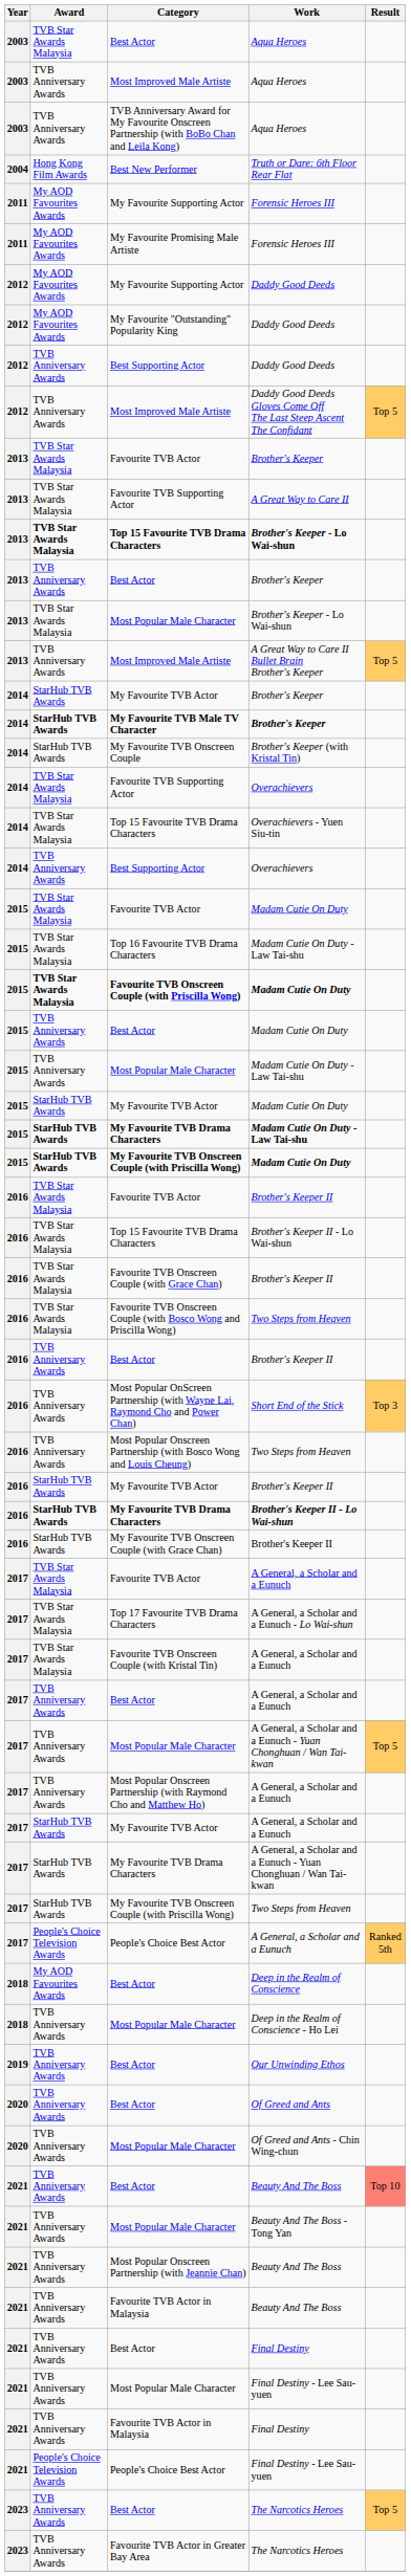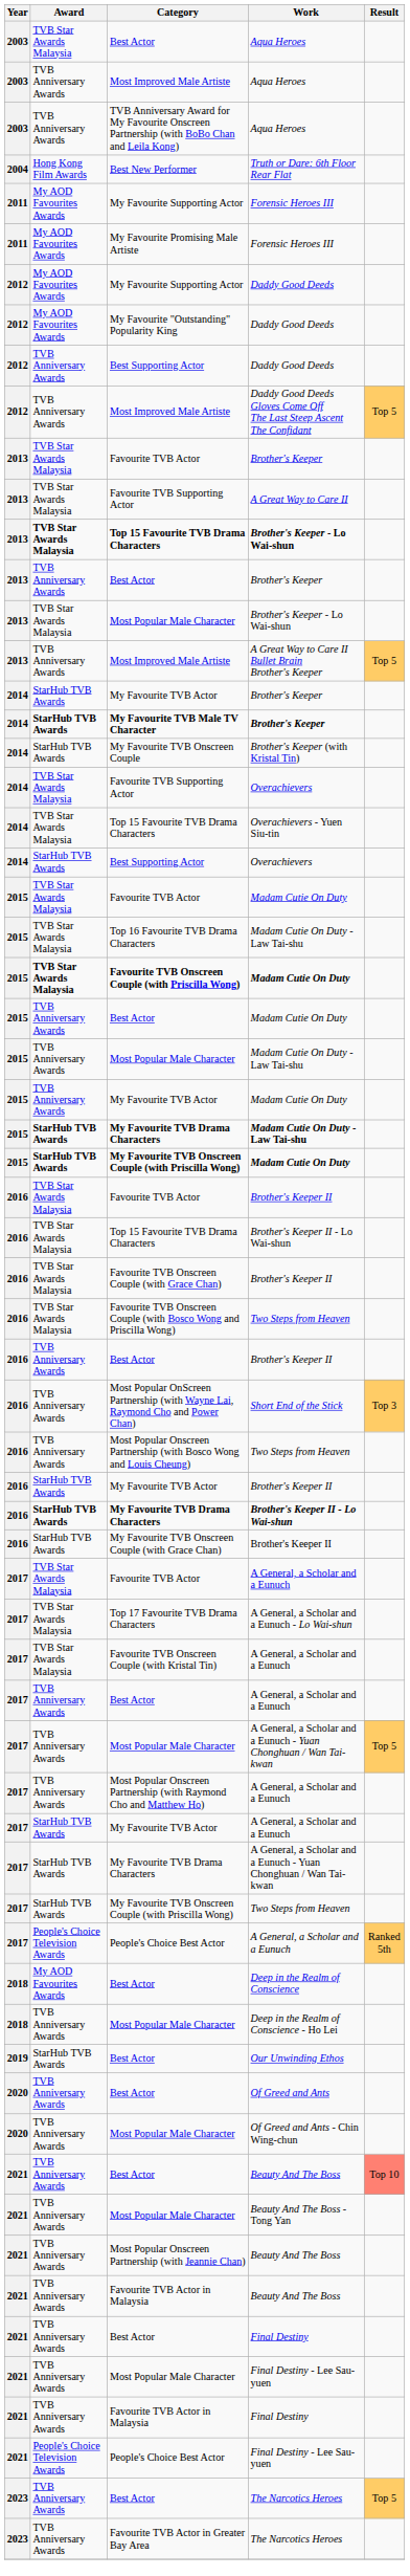 <table class="wikitable plainrowheaders sortable">
 <tr>
 <th scope="col">Year</th>
 <th scope="col">Award</th>
 <th scope="col">Category</th>
 <th scope="col">Work</th>
 <th scope="col">Result</th>
 </tr>
 <tr>
 <th scope="row">2003</th>
 <td><a href='#'>TVB Star Awards Malaysia</a></td>
 <td><a href='#'>Best Actor</a></td>
 <td><em><a href='#'>Aqua Heroes</a></em></td>
 <td></td>
 </tr>
 <tr>
 <th scope="row">2003</th>
 <td>TVB Anniversary Awards</td>
 <td><a href='#'>Most Improved Male Artiste</a></td>
 <td><em>Aqua Heroes</em></td>
 <td></td>
 </tr>
 <tr>
 <th scope="row">2003</th>
 <td>TVB Anniversary Awards</td>
 <td>TVB Anniversary Award for My Favourite Onscreen Partnership (with <a href='#'>BoBo Chan</a> and <a href='#'>Leila Kong</a>)</td>
 <td><em>Aqua Heroes</em></td>
 <td></td>
 </tr>
 <tr>
 <th scope="row">2004</th>
 <td><a href='#'>Hong Kong Film Awards</a></td>
 <td><a href='#'>Best New Performer</a></td>
 <td><em><a href='#'>Truth or Dare: 6th Floor Rear Flat</a></em></td>
 <td></td>
 </tr>
 <tr>
 <th scope="row">2011</th>
 <td><a href='#'>My AOD Favourites Awards</a></td>
 <td>My Favourite Supporting Actor</td>
 <td><em><a href='#'>Forensic Heroes III</a></em></td>
 <td></td>
 </tr>
 <tr>
 <th scope="row">2011</th>
 <td><a href='#'>My AOD Favourites Awards</a></td>
 <td>My Favourite Promising Male Artiste</td>
 <td><em>Forensic Heroes III</em></td>
 <td></td>
 </tr>
 <tr>
 <th scope="row">2012</th>
 <td><a href='#'>My AOD Favourites Awards</a></td>
 <td>My Favourite Supporting Actor</td>
 <td><em><a href='#'>Daddy Good Deeds</a></em></td>
 <td></td>
 </tr>
 <tr>
 <th scope="row">2012</th>
 <td><a href='#'>My AOD Favourites Awards</a></td>
 <td>My Favourite "Outstanding" Popularity King</td>
 <td><em>Daddy Good Deeds</em></td>
 <td></td>
 </tr>
 <tr>
 <th scope="row">2012</th>
 <td><a href='#'>TVB Anniversary Awards</a></td>
 <td><a href='#'>Best Supporting Actor</a></td>
 <td><em>Daddy Good Deeds</em></td>
 <td></td>
 </tr>
 <tr>
 <th scope="row">2012</th>
 <td>TVB Anniversary Awards</td>
 <td><a href='#'>Most Improved Male Artiste</a></td>
 <td><em>Daddy Good Deeds</em><br><em><a href='#'>Gloves Come Off</a></em><br><em><a href='#'>The Last Steep Ascent</a></em><br><em><a href='#'>The Confidant</a></em></td>
 <td style="background-color:#ffcc66; text-align:center;">Top 5</td>
 </tr>
 <tr>
 <th scope="row">2013</th>
 <td><a href='#'>TVB Star Awards Malaysia</a></td>
 <td>Favourite TVB Actor</td>
 <td><em><a href='#'>Brother's Keeper</a></em></td>
 <td></td>
 </tr>
 <tr>
 <th scope="row">2013</th>
 <td>TVB Star Awards Malaysia</td>
 <td>Favourite TVB Supporting Actor</td>
 <td><em><a href='#'>A Great Way to Care II</a></em></td>
 <td></td>
 </tr>
 <tr>
 <th scope="row">2013</th>
 <td><strong> TVB Star Awards Malaysia </strong></td>
 <td><strong> Top 15 Favourite TVB Drama Characters </strong></td>
 <td><strong> <em> Brother's Keeper</em> - Lo Wai-shun </strong></td>
 <td></td>
 </tr>
 <tr>
 <th scope="row">2013</th>
 <td><a href='#'>TVB Anniversary Awards</a></td>
 <td><a href='#'>Best Actor</a></td>
 <td><em>Brother's Keeper</em></td>
 <td></td>
 </tr>
 <tr>
 <th scope="row">2013</th>
 <td>TVB Star Awards Malaysia</td>
 <td><a href='#'>Most Popular Male Character</a></td>
 <td><em>Brother's Keeper</em> - Lo Wai-shun</td>
 <td></td>
 </tr>
 <tr>
 <th scope="row">2013</th>
 <td>TVB Anniversary Awards</td>
 <td><a href='#'>Most Improved Male Artiste</a></td>
 <td><em>A Great Way to Care II</em><br><em><a href='#'>Bullet Brain</a></em><br><em>Brother's Keeper</em></td>
 <td style="background-color:#ffcc66; text-align:center;">Top 5</td>
 </tr>
 <tr>
 <th scope="row">2014</th>
 <td><a href='#'>StarHub TVB Awards</a></td>
 <td>My Favourite TVB Actor</td>
 <td><em>Brother's Keeper</em></td>
 <td></td>
 </tr>
 <tr>
 <th scope="row">2014</th>
 <td><strong> StarHub TVB Awards </strong></td>
 <td><strong> My Favourite TVB Male TV Character </strong></td>
 <td><strong><em>Brother's Keeper</em></strong></td>
 <td></td>
 </tr>
 <tr>
 <th scope="row">2014</th>
 <td>StarHub TVB Awards</td>
 <td>My Favourite TVB Onscreen Couple</td>
 <td><em>Brother's Keeper</em> (with <a href='#'>Kristal Tin</a>)</td>
 <td></td>
 </tr>
 <tr>
 <th scope="row">2014</th>
 <td><a href='#'>TVB Star Awards Malaysia</a></td>
 <td>Favourite TVB Supporting Actor</td>
 <td><em><a href='#'>Overachievers</a></em></td>
 <td></td>
 </tr>
 <tr>
 <th scope="row">2014</th>
 <td>TVB Star Awards Malaysia</td>
 <td>Top 15 Favourite TVB Drama Characters</td>
 <td><em>Overachievers</em> - Yuen Siu-tin</td>
 <td></td>
 </tr>
 <tr>
 <th scope="row">2014</th>
-<td><a href='#'>TVB Anniversary Awards</a></td>
+<td><a href='#'>StarHub TVB Awards</a></td>
 <td><a href='#'>Best Supporting Actor</a></td>
 <td><em>Overachievers</em></td>
 <td></td>
 </tr>
 <tr>
 <th scope="row">2015</th>
 <td><a href='#'>TVB Star Awards Malaysia</a></td>
 <td>Favourite TVB Actor</td>
 <td><em><a href='#'>Madam Cutie On Duty</a></em></td>
 <td></td>
 </tr>
 <tr>
 <th scope="row">2015</th>
 <td>TVB Star Awards Malaysia</td>
 <td>Top 16 Favourite TVB Drama Characters</td>
 <td><em>Madam Cutie On Duty</em> - Law Tai-shu</td>
 <td></td>
 </tr>
 <tr>
 <th scope="row">2015</th>
 <td><strong> TVB Star Awards Malaysia </strong></td>
 <td><strong> Favourite TVB Onscreen Couple (with <a href='#'>Priscilla Wong</a>) </strong></td>
 <td><strong><em>Madam Cutie On Duty</em></strong></td>
 <td></td>
 </tr>
 <tr>
 <th scope="row">2015</th>
 <td><a href='#'>TVB Anniversary Awards</a></td>
 <td><a href='#'>Best Actor</a></td>
 <td><em>Madam Cutie On Duty</em></td>
 <td></td>
 </tr>
 <tr>
 <th scope="row">2015</th>
 <td>TVB Anniversary Awards</td>
 <td><a href='#'>Most Popular Male Character</a></td>
 <td><em>Madam Cutie On Duty</em> - Law Tai-shu</td>
 <td></td>
 </tr>
 <tr>
 <th scope="row">2015</th>
-<td><a href='#'>StarHub TVB Awards</a></td>
+<td><a href='#'>TVB Anniversary Awards</a></td>
 <td>My Favourite TVB Actor</td>
 <td><em>Madam Cutie On Duty</em></td>
 <td></td>
 </tr>
 <tr>
 <th scope="row">2015</th>
 <td><strong> StarHub TVB Awards </strong></td>
 <td><strong> My Favourite TVB Drama Characters </strong></td>
 <td><strong> <em>Madam Cutie On Duty</em> - Law Tai-shu </strong></td>
 <td></td>
 </tr>
 <tr>
 <th scope="row">2015</th>
 <td><strong> StarHub TVB Awards </strong></td>
 <td><strong> My Favourite TVB Onscreen Couple (with Priscilla Wong) </strong></td>
 <td><strong><em>Madam Cutie On Duty</em></strong></td>
 <td></td>
 </tr>
 <tr>
 <th scope="row">2016</th>
 <td><a href='#'>TVB Star Awards Malaysia</a></td>
 <td>Favourite TVB Actor</td>
 <td><em><a href='#'>Brother's Keeper II</a></em></td>
 <td></td>
 </tr>
 <tr>
 <th scope="row">2016</th>
 <td>TVB Star Awards Malaysia</td>
 <td>Top 15 Favourite TVB Drama Characters</td>
 <td><em>Brother's Keeper II</em> - Lo Wai-shun</td>
 <td></td>
 </tr>
 <tr>
 <th scope="row">2016</th>
 <td>TVB Star Awards Malaysia</td>
 <td>Favourite TVB Onscreen Couple (with <a href='#'>Grace Chan</a>)</td>
 <td><em>Brother's Keeper II</em></td>
 <td></td>
 </tr>
 <tr>
 <th scope="row">2016</th>
 <td>TVB Star Awards Malaysia</td>
 <td>Favourite TVB Onscreen Couple (with <a href='#'>Bosco Wong</a> and Priscilla Wong)</td>
 <td><em><a href='#'>Two Steps from Heaven</a></em></td>
 <td></td>
 </tr>
 <tr>
 <th scope="row">2016</th>
 <td><a href='#'>TVB Anniversary Awards</a></td>
 <td><a href='#'>Best Actor</a></td>
 <td><em>Brother's Keeper II</em></td>
 <td></td>
 </tr>
 <tr>
 <th scope="row">2016</th>
 <td>TVB Anniversary Awards</td>
 <td>Most Popular OnScreen Partnership (with <a href='#'>Wayne Lai</a>, <a href='#'>Raymond Cho</a> and <a href='#'>Power Chan</a>)</td>
 <td><em><a href='#'>Short End of the Stick</a></em></td>
 <td style="background-color:#ffcc66; text-align:center;">Top 3</td>
 </tr>
 <tr>
 <th scope="row">2016</th>
 <td>TVB Anniversary Awards</td>
 <td>Most Popular Onscreen Partnership (with Bosco Wong and <a href='#'>Louis Cheung</a>)</td>
 <td><em>Two Steps from Heaven</em></td>
 <td></td>
 </tr>
 <tr>
 <th scope="row">2016</th>
 <td><a href='#'>StarHub TVB Awards</a></td>
 <td>My Favourite TVB Actor</td>
 <td><em>Brother's Keeper II</em></td>
 <td></td>
 </tr>
 <tr>
 <th scope="row">2016</th>
 <td><strong> StarHub TVB Awards </strong></td>
 <td><strong> My Favourite TVB Drama Characters </strong></td>
 <td><strong><em>Brother's Keeper II<em> - Lo Wai-shun <strong></td>
 <td></td>
 </tr>
 <tr>
 <th scope="row">2016</th>
 <td>StarHub TVB Awards</td>
 <td>My Favourite TVB Onscreen Couple (with Grace Chan)</td>
 <td></em>Brother's Keeper II<em></td>
 <td></td>
 </tr>
 <tr>
 <th scope="row">2017</th>
 <td><a href='#'>TVB Star Awards Malaysia</a></td>
 <td>Favourite TVB Actor</td>
 <td></em><a href='#'>A General, a Scholar and a Eunuch</a><em></td>
 <td></td>
 </tr>
 <tr>
 <th scope="row">2017</th>
 <td>TVB Star Awards Malaysia</td>
 <td>Top 17 Favourite TVB Drama Characters</td>
 <td></em>A General, a Scholar and a Eunuch<em> - Lo Wai-shun</td>
 <td></td>
 </tr>
 <tr>
 <th scope="row">2017</th>
 <td>TVB Star Awards Malaysia</td>
 <td>Favourite TVB Onscreen Couple (with Kristal Tin)</td>
 <td></em>A General, a Scholar and a Eunuch<em></td>
 <td></td>
 </tr>
 <tr>
 <th scope="row">2017</th>
 <td><a href='#'>TVB Anniversary Awards</a></td>
 <td><a href='#'>Best Actor</a></td>
 <td></em>A General, a Scholar and a Eunuch<em></td>
 <td></td>
 </tr>
 <tr>
 <th scope="row">2017</th>
 <td>TVB Anniversary Awards</td>
 <td><a href='#'>Most Popular Male Character</a></td>
 <td></em>A General, a Scholar and a Eunuch<em> - Yuan Chonghuan / Wan Tai-kwan</td>
 <td style="background-color:#ffcc66; text-align:center;">Top 5</td>
 </tr>
 <tr>
 <th scope="row">2017</th>
 <td></strong> TVB Anniversary Awards <strong></td>
 <td></strong> Most Popular Onscreen Partnership (with Raymond Cho and <a href='#'>Matthew Ho</a>) <strong></td>
 <td></em></strong>A General, a Scholar and a Eunuch<strong><em></td>
 <td></td>
 </tr>
 <tr>
 <th scope="row">2017</th>
 <td><a href='#'>StarHub TVB Awards</a></td>
 <td>My Favourite TVB Actor</td>
 <td></em>A General, a Scholar and a Eunuch<em></td>
 <td></td>
 </tr>
 <tr>
 <th scope="row">2017</th>
 <td></strong> StarHub TVB Awards <strong></td>
 <td></strong> My Favourite TVB Drama Characters <strong></td>
 <td></em></strong>A General, a Scholar and a Eunuch</em> - Yuan Chonghuan / Wan Tai-kwan </strong></td>
 <td></td>
 </tr>
 <tr>
 <th scope="row">2017</th>
 <td>StarHub TVB Awards</td>
 <td>My Favourite TVB Onscreen Couple (with Priscilla Wong)</td>
 <td><em>Two Steps from Heaven</em></td>
 <td></td>
 </tr>
 <tr>
 <th scope="row">2017</th>
 <td><a href='#'>People's Choice Television Awards</a></td>
 <td>People's Choice Best Actor</td>
 <td><em>A General, a Scholar and a Eunuch</em></td>
 <td style="background-color:#ffcc66; text-align:center;">Ranked 5th</td>
 </tr>
 <tr>
 <th scope="row">2018</th>
 <td><a href='#'>My AOD Favourites Awards</a></td>
 <td><a href='#'>Best Actor</a></td>
 <td><em><a href='#'>Deep in the Realm of Conscience</a></em></td>
 <td></td>
 </tr>
 <tr>
 <th scope="row">2018</th>
 <td>TVB Anniversary Awards</td>
 <td><a href='#'>Most Popular Male Character</a></td>
 <td><em>Deep in the Realm of Conscience</em> - Ho Lei</td>
 <td></td>
 </tr>
 <tr>
 <th scope="row">2019</th>
-<td><a href='#'>TVB Anniversary Awards</a></td>
+<td>StarHub TVB Awards</td>
 <td><a href='#'>Best Actor</a></td>
 <td><em><a href='#'>Our Unwinding Ethos</a></em></td>
 <td></td>
 </tr>
 <tr>
 <th scope="row">2020</th>
 <td><a href='#'>TVB Anniversary Awards</a></td>
 <td><a href='#'>Best Actor</a></td>
 <td><em><a href='#'>Of Greed and Ants</a></em></td>
 <td></td>
 </tr>
 <tr>
 <th scope="row">2020</th>
 <td>TVB Anniversary Awards</td>
 <td><a href='#'>Most Popular Male Character</a></td>
 <td><em>Of Greed and Ants</em> - Chin Wing-chun</td>
 <td></td>
 </tr>
 <tr>
 <th scope="row">2021</th>
 <td><a href='#'>TVB Anniversary Awards</a></td>
 <td><a href='#'>Best Actor</a></td>
 <td><em><a href='#'>Beauty And The Boss</a></em></td>
 <td style="background-color:#ff8072; text-align:center;">Top 10</td>
 </tr>
 <tr>
 <th scope="row">2021</th>
 <td>TVB Anniversary Awards</td>
 <td><a href='#'>Most Popular Male Character</a></td>
 <td><em>Beauty And The Boss</em> - Tong Yan</td>
 <td></td>
 </tr>
 <tr>
 <th scope="row">2021</th>
 <td>TVB Anniversary Awards</td>
 <td>Most Popular Onscreen Partnership (with <a href='#'>Jeannie Chan</a>)</td>
 <td><em>Beauty And The Boss</em></td>
 <td></td>
 </tr>
 <tr>
 <th scope="row">2021</th>
 <td>TVB Anniversary Awards</td>
 <td>Favourite TVB Actor in Malaysia</td>
 <td><em>Beauty And The Boss</em></td>
 <td></td>
 </tr>
 <tr>
 <th scope="row">2021</th>
 <td>TVB Anniversary Awards</td>
 <td>Best Actor</td>
 <td><em><a href='#'>Final Destiny</a></em></td>
 <td></td>
 </tr>
 <tr>
 <th scope="row">2021</th>
 <td>TVB Anniversary Awards</td>
 <td>Most Popular Male Character</td>
 <td><em>Final Destiny</em> - Lee Sau-yuen</td>
 <td></td>
 </tr>
 <tr>
 <th scope="row">2021</th>
 <td>TVB Anniversary Awards</td>
 <td>Favourite TVB Actor in Malaysia</td>
 <td><em>Final Destiny</em></td>
 <td></td>
 </tr>
 <tr>
 <th scope="row">2021</th>
 <td><a href='#'>People's Choice Television Awards</a></td>
 <td>People's Choice Best Actor</td>
 <td><em>Final Destiny</em> - Lee Sau-yuen</td>
 <td></td>
 </tr>
 <tr>
 <th scope="row">2023</th>
 <td><a href='#'>TVB Anniversary Awards</a></td>
 <td><a href='#'>Best Actor</a></td>
 <td><em><a href='#'>The Narcotics Heroes</a></em></td>
 <td style="background-color:#ffcc66; text-align:center;">Top 5</td>
 </tr>
 <tr>
 <th scope="row">2023</th>
 <td>TVB Anniversary Awards</td>
 <td>Favourite TVB Actor in Greater Bay Area</td>
 <td><em>The Narcotics Heroes</em></td>
 <td></td>
 </tr>
 <tr>
 </tr>
 </table>
